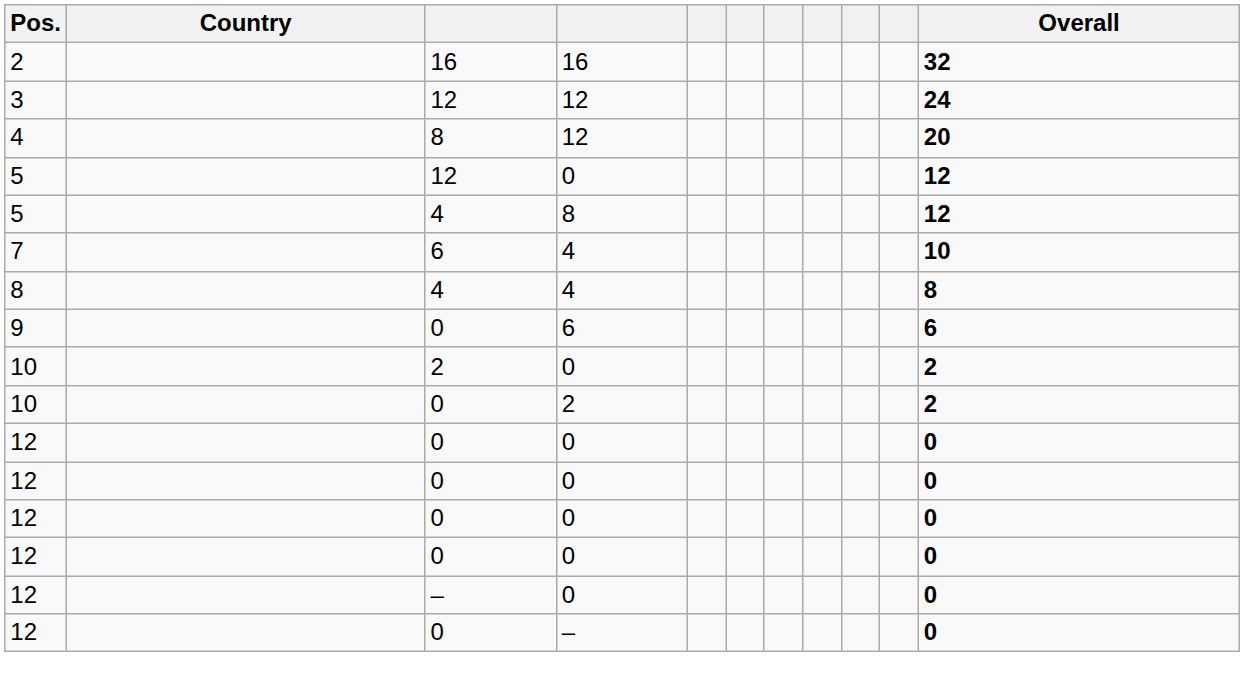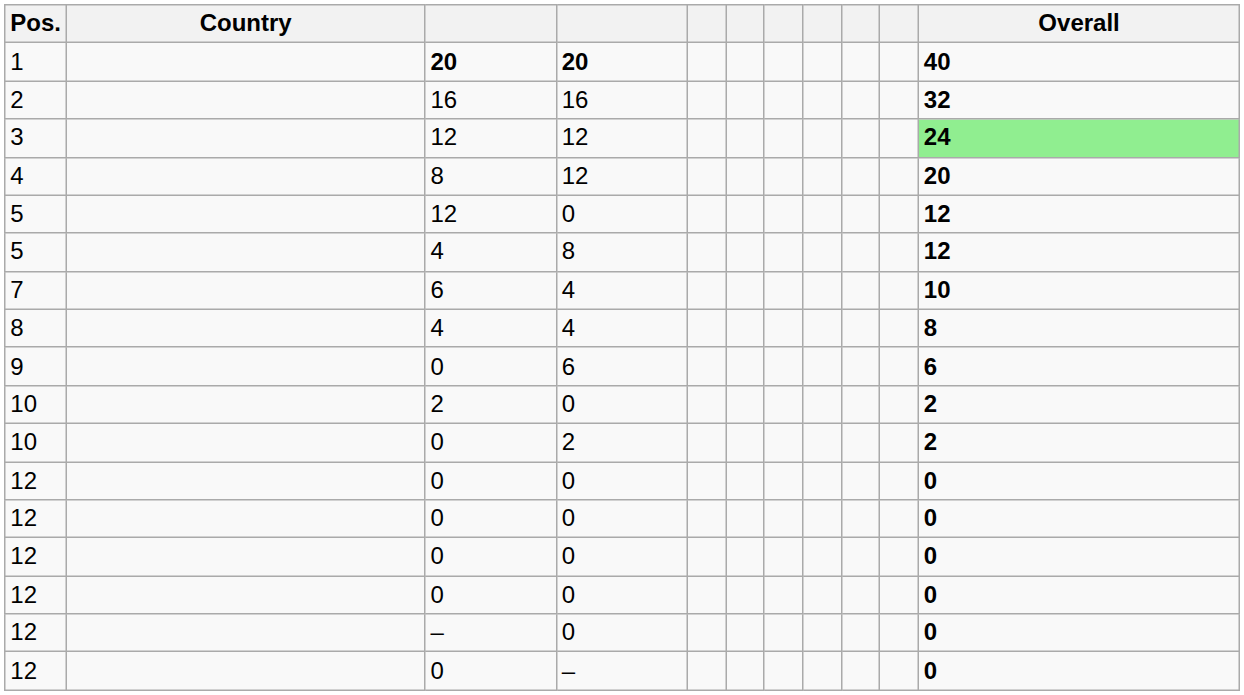 <table class="wikitable">
 <tr>
 <th width=5%>Pos.</th>
 <th>Country</th>
 <th></th>
 <th></th>
 <th></th>
 <th></th>
 <th></th>
 <th></th>
 <th></th>
 <th></th>
 <th>Overall</th>
+</tr>
+<tr>
+<td>1</td>
+<td></td>
+<td><strong>20</strong></td>
+<td><strong>20</strong></td>
+<td></td>
+<td></td>
+<td></td>
+<td></td>
+<td></td>
+<td></td>
+<td><strong>40</strong></td>
 </tr>
 <tr>
 <td>2</td>
 <td></td>
 <td>16</td>
 <td>16</td>
 <td></td>
 <td></td>
 <td></td>
 <td></td>
 <td></td>
 <td></td>
 <td><strong>32</strong></td>
 </tr>
 <tr>
 <td>3</td>
 <td></td>
 <td>12</td>
 <td>12</td>
 <td></td>
 <td></td>
 <td></td>
 <td></td>
 <td></td>
 <td></td>
-<td><strong>24</strong></td>
+<td style="background: lightgreen;"><strong>24</strong></td>
 </tr>
 <tr>
 <td>4</td>
 <td></td>
 <td>8</td>
 <td>12</td>
 <td></td>
 <td></td>
 <td></td>
 <td></td>
 <td></td>
 <td></td>
 <td><strong>20</strong></td>
 </tr>
 <tr>
 <td>5</td>
 <td></td>
 <td>12</td>
 <td>0</td>
 <td></td>
 <td></td>
 <td></td>
 <td></td>
 <td></td>
 <td></td>
 <td><strong>12</strong></td>
 </tr>
 <tr>
 <td>5</td>
 <td></td>
 <td>4</td>
 <td>8</td>
 <td></td>
 <td></td>
 <td></td>
 <td></td>
 <td></td>
 <td></td>
 <td><strong>12</strong></td>
 </tr>
 <tr>
 <td>7</td>
 <td></td>
 <td>6</td>
 <td>4</td>
 <td></td>
 <td></td>
 <td></td>
 <td></td>
 <td></td>
 <td></td>
 <td><strong>10</strong></td>
 </tr>
 <tr>
 <td>8</td>
 <td></td>
 <td>4</td>
 <td>4</td>
 <td></td>
 <td></td>
 <td></td>
 <td></td>
 <td></td>
 <td></td>
 <td><strong>8</strong></td>
 </tr>
 <tr>
 <td>9</td>
 <td></td>
 <td>0</td>
 <td>6</td>
 <td></td>
 <td></td>
 <td></td>
 <td></td>
 <td></td>
 <td></td>
 <td><strong>6</strong></td>
 </tr>
 <tr>
 <td>10</td>
 <td></td>
 <td>2</td>
 <td>0</td>
 <td></td>
 <td></td>
 <td></td>
 <td></td>
 <td></td>
 <td></td>
 <td><strong>2</strong></td>
 </tr>
 <tr>
 <td>10</td>
 <td></td>
 <td>0</td>
 <td>2</td>
 <td></td>
 <td></td>
 <td></td>
 <td></td>
 <td></td>
 <td></td>
 <td><strong>2</strong></td>
 </tr>
 <tr>
 <td>12</td>
 <td></td>
 <td>0</td>
 <td>0</td>
 <td></td>
 <td></td>
 <td></td>
 <td></td>
 <td></td>
 <td></td>
 <td><strong>0</strong></td>
 </tr>
 <tr>
 <td>12</td>
 <td></td>
 <td>0</td>
 <td>0</td>
 <td></td>
 <td></td>
 <td></td>
 <td></td>
 <td></td>
 <td></td>
 <td><strong>0</strong></td>
 </tr>
 <tr>
 <td>12</td>
 <td></td>
 <td>0</td>
 <td>0</td>
 <td></td>
 <td></td>
 <td></td>
 <td></td>
 <td></td>
 <td></td>
 <td><strong>0</strong></td>
 </tr>
 <tr>
 <td>12</td>
 <td></td>
 <td>0</td>
 <td>0</td>
 <td></td>
 <td></td>
 <td></td>
 <td></td>
 <td></td>
 <td></td>
 <td><strong>0</strong></td>
 </tr>
 <tr>
 <td>12</td>
 <td></td>
 <td>–</td>
 <td>0</td>
 <td></td>
 <td></td>
 <td></td>
 <td></td>
 <td></td>
 <td></td>
 <td><strong>0</strong></td>
 </tr>
 <tr>
 <td>12</td>
 <td></td>
 <td>0</td>
 <td>–</td>
 <td></td>
 <td></td>
 <td></td>
 <td></td>
 <td></td>
 <td></td>
 <td><strong>0</strong></td>
 </tr>
 </table>
